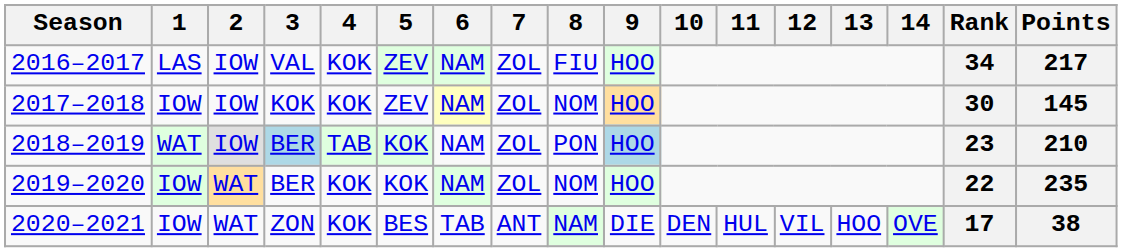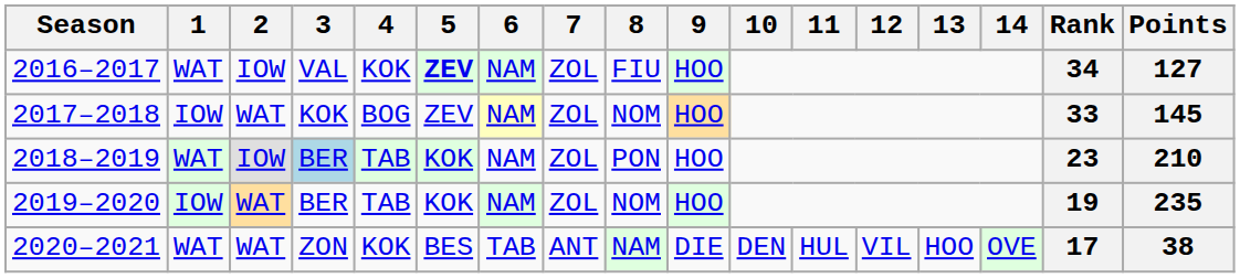 <table class="wikitable" style="text-align:center; font-size:95%">
 <tr>
 <th>Season</th>
 <th>1</th>
 <th>2</th>
 <th>3</th>
 <th>4</th>
 <th>5</th>
 <th>6</th>
 <th>7</th>
 <th>8</th>
 <th>9</th>
 <th>10</th>
 <th>11</th>
 <th>12</th>
 <th>13</th>
 <th>14</th>
 <th>Rank</th>
 <th>Points</th>
 </tr>
 <tr>
 <td><a href='#'>2016–2017</a></td>
-<td><a href='#'>LAS</a><br></td>
+<td><a href='#'>WAT</a><br></td>
 <td><a href='#'>IOW</a><br></td>
 <td><a href='#'>VAL</a><br></td>
 <td><a href='#'>KOK</a><br></td>
-<td bgcolor="#dfffdf"><a href='#'>ZEV</a><br></td>
+<td bgcolor="#dfffdf"><strong><a href='#'>ZEV</a><br></strong></td>
 <td bgcolor="#dfffdf"><a href='#'>NAM</a><br></td>
 <td><a href='#'>ZOL</a><br></td>
 <td><a href='#'>FIU</a><br></td>
 <td bgcolor="#dfffdf"><a href='#'>HOO</a><br></td>
 <td colspan=5></td>
 <th>34</th>
-<th>217</th>
+<th>127</th>
 </tr>
 <tr>
 <td><a href='#'>2017–2018</a></td>
 <td><a href='#'>IOW</a><br></td>
-<td><a href='#'>IOW</a><br></td>
+<td><a href='#'>WAT</a><br></td>
 <td><a href='#'>KOK</a><br></td>
-<td><a href='#'>KOK</a><br></td>
+<td><a href='#'>BOG</a><br></td>
 <td><a href='#'>ZEV</a><br></td>
 <td bgcolor="#ffffbf"><a href='#'>NAM</a><br></td>
 <td><a href='#'>ZOL</a><br></td>
 <td><a href='#'>NOM</a><br></td>
 <td bgcolor="#ffdf9f"><a href='#'>HOO</a><br></td>
 <td colspan=5></td>
-<th>30</th>
+<th>33</th>
 <th>145</th>
 </tr>
 <tr>
 <td><a href='#'>2018–2019</a></td>
 <td bgcolor="#dfffdf"><a href='#'>WAT</a><br></td>
 <td bgcolor="#dfdfdf"><a href='#'>IOW</a><br></td>
 <td style="background: lightblue;"><a href='#'>BER</a><br></td>
 <td bgcolor="#dfffdf"><a href='#'>TAB</a><br></td>
 <td bgcolor="#dfffdf"><a href='#'>KOK</a><br></td>
 <td><a href='#'>NAM</a><br></td>
 <td><a href='#'>ZOL</a><br></td>
 <td><a href='#'>PON</a><br></td>
-<td style="background: lightblue;"><a href='#'>HOO</a><br></td>
+<td><a href='#'>HOO</a><br></td>
 <td colspan=5></td>
 <th>23</th>
 <th>210</th>
 </tr>
 <tr>
 <td><a href='#'>2019–2020</a></td>
 <td bgcolor="#dfffdf"><a href='#'>IOW</a><br></td>
 <td bgcolor="#ffdf9f"><a href='#'>WAT</a><br></td>
 <td><a href='#'>BER</a><br></td>
-<td><a href='#'>KOK</a><br></td>
+<td><a href='#'>TAB</a><br></td>
 <td><a href='#'>KOK</a><br></td>
 <td bgcolor="#dfffdf"><a href='#'>NAM</a><br></td>
 <td><a href='#'>ZOL</a><br></td>
 <td><a href='#'>NOM</a><br></td>
 <td bgcolor="#dfffdf"><a href='#'>HOO</a><br></td>
 <td colspan=5></td>
-<th>22</th>
+<th>19</th>
 <th>235</th>
 </tr>
 <tr>
 <td><a href='#'>2020–2021</a></td>
-<td><a href='#'>IOW</a><br></td>
+<td><a href='#'>WAT</a><br></td>
 <td><a href='#'>WAT</a><br></td>
 <td><a href='#'>ZON</a><br></td>
 <td><a href='#'>KOK</a><br></td>
 <td><a href='#'>BES</a><br></td>
 <td><a href='#'>TAB</a><br></td>
 <td><a href='#'>ANT</a><br></td>
 <td bgcolor="#dfffdf"><a href='#'>NAM</a><br></td>
 <td><a href='#'>DIE</a><br></td>
 <td><a href='#'>DEN</a><br></td>
 <td><a href='#'>HUL</a><br></td>
 <td><a href='#'>VIL</a><br></td>
 <td><a href='#'>HOO</a><br></td>
 <td bgcolor="#dfffdf"><a href='#'>OVE</a><br></td>
 <th>17</th>
 <th>38</th>
 </tr>
 </table>
